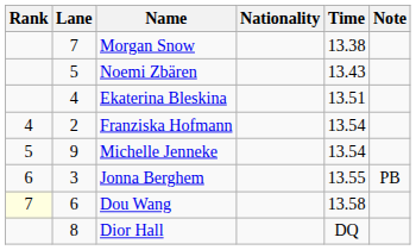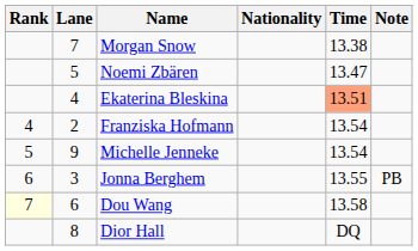 <table class="wikitable sortable" style="text-align:center">
 <tr>
 <th>Rank</th>
 <th>Lane</th>
 <th>Name</th>
 <th>Nationality</th>
 <th>Time</th>
 <th>Note</th>
 </tr>
 <tr>
 <td></td>
 <td>7</td>
 <td align=left><a href='#'>Morgan Snow</a></td>
 <td align=left></td>
 <td>13.38</td>
 <td></td>
 </tr>
 <tr>
 <td></td>
 <td>5</td>
 <td align=left><a href='#'>Noemi Zbären</a></td>
 <td align=left></td>
-<td>13.43</td>
+<td>13.47</td>
 <td></td>
 </tr>
 <tr>
 <td></td>
 <td>4</td>
 <td align=left><a href='#'>Ekaterina Bleskina</a></td>
 <td align=left></td>
-<td>13.51</td>
+<td style="background: lightsalmon;">13.51</td>
 <td></td>
 </tr>
 <tr>
 <td>4</td>
 <td>2</td>
 <td align=left><a href='#'>Franziska Hofmann</a></td>
 <td align=left></td>
 <td>13.54</td>
 <td></td>
 </tr>
 <tr>
 <td>5</td>
 <td>9</td>
 <td align=left><a href='#'>Michelle Jenneke</a></td>
 <td align=left></td>
 <td>13.54</td>
 <td></td>
 </tr>
 <tr>
 <td>6</td>
 <td>3</td>
 <td align=left><a href='#'>Jonna Berghem</a></td>
 <td align=left></td>
 <td>13.55</td>
 <td>PB</td>
 </tr>
 <tr>
 <td style="background: lightyellow;">7</td>
 <td>6</td>
 <td align=left><a href='#'>Dou Wang</a></td>
 <td align=left></td>
 <td>13.58</td>
 <td></td>
 </tr>
 <tr>
 <td></td>
 <td>8</td>
 <td align=left><a href='#'>Dior Hall</a></td>
 <td align=left></td>
 <td>DQ</td>
 <td></td>
 </tr>
 </table>
